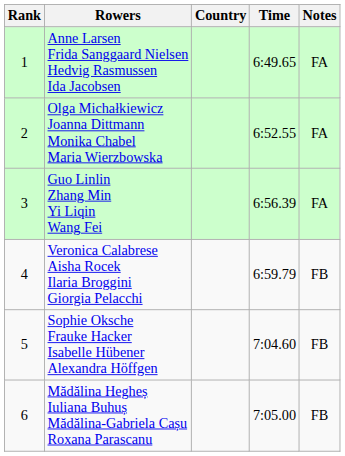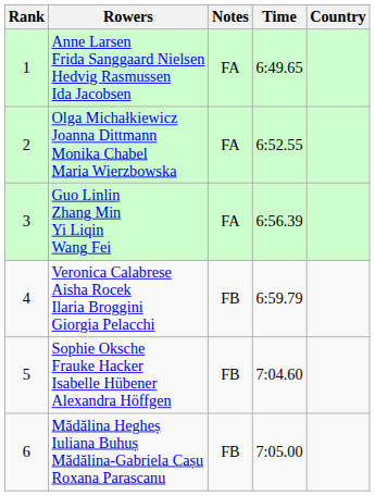 <table class="wikitable" style="text-align:center">
 <tr>
 <th>Rank</th>
 <th>Rowers</th>
+<th>Notes</th>
+<th>Time</th>
 <th>Country</th>
-<th>Time</th>
-<th>Notes</th>
 </tr>
 <tr bgcolor=ccffcc>
 <td>1</td>
 <td align="left"><a href='#'>Anne Larsen</a><br><a href='#'>Frida Sanggaard Nielsen</a><br><a href='#'>Hedvig Rasmussen</a><br><a href='#'>Ida Jacobsen</a></td>
+<td>FA</td>
+<td>6:49.65</td>
 <td align="left"></td>
-<td>6:49.65</td>
-<td>FA</td>
 </tr>
 <tr bgcolor=ccffcc>
 <td>2</td>
 <td align="left"><a href='#'>Olga Michałkiewicz</a><br><a href='#'>Joanna Dittmann</a><br><a href='#'>Monika Chabel</a><br><a href='#'>Maria Wierzbowska</a></td>
+<td>FA</td>
+<td>6:52.55</td>
 <td align="left"></td>
-<td>6:52.55</td>
-<td>FA</td>
 </tr>
 <tr bgcolor=ccffcc>
 <td>3</td>
 <td align="left"><a href='#'>Guo Linlin</a><br><a href='#'>Zhang Min</a><br><a href='#'>Yi Liqin</a><br><a href='#'>Wang Fei</a></td>
+<td>FA</td>
+<td>6:56.39</td>
 <td align="left"></td>
-<td>6:56.39</td>
-<td>FA</td>
 </tr>
 <tr>
 <td>4</td>
 <td align="left"><a href='#'>Veronica Calabrese</a><br><a href='#'>Aisha Rocek</a><br><a href='#'>Ilaria Broggini</a><br><a href='#'>Giorgia Pelacchi</a></td>
+<td>FB</td>
+<td>6:59.79</td>
 <td align="left"></td>
-<td>6:59.79</td>
-<td>FB</td>
 </tr>
 <tr>
 <td>5</td>
 <td align="left"><a href='#'>Sophie Oksche</a><br><a href='#'>Frauke Hacker</a><br><a href='#'>Isabelle Hübener</a><br><a href='#'>Alexandra Höffgen</a></td>
+<td>FB</td>
+<td>7:04.60</td>
 <td align="left"></td>
-<td>7:04.60</td>
-<td>FB</td>
 </tr>
 <tr>
 <td>6</td>
 <td align="left"><a href='#'>Mădălina Hegheș</a><br><a href='#'>Iuliana Buhuș</a><br><a href='#'>Mădălina-Gabriela Cașu</a><br><a href='#'>Roxana Parascanu</a></td>
+<td>FB</td>
+<td>7:05.00</td>
 <td align="left"></td>
-<td>7:05.00</td>
-<td>FB</td>
 </tr>
 </table>
